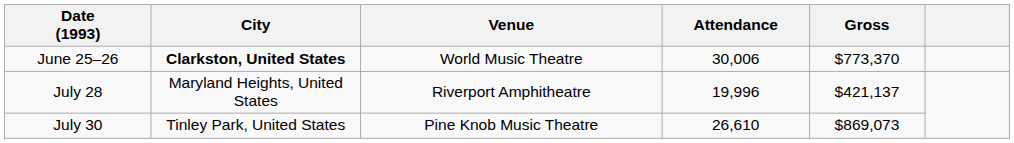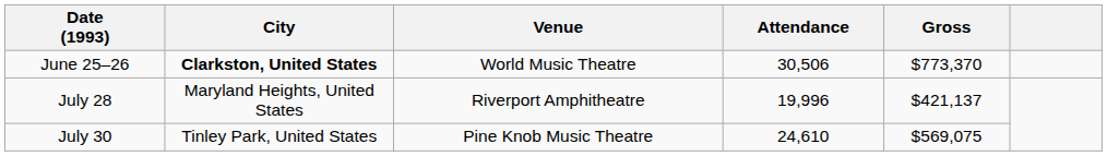 <table class="wikitable sortable plainrowheaders" style="text-align:center;">
 <tr>
 <th scope="col" style="width:9em;">Date<br>(1993)</th>
 <th scope="col" style="width:13em;">City</th>
 <th scope="col" style="width:19em;">Venue</th>
 <th scope="col" style="width:9em;">Attendance</th>
 <th scope="col" style="width:7em;">Gross</th>
 <th scope="col" style="width:5em;" class="unsortable"></th>
 </tr>
 <tr>
 <td>June 25–26</td>
 <td><strong>Clarkston, United States</strong></td>
 <td>World Music Theatre</td>
-<td>30,006</td>
+<td>30,506</td>
 <td>$773,370</td>
 <td></td>
 </tr>
 <tr>
 <td>July 28</td>
 <td>Maryland Heights, United States</td>
 <td>Riverport Amphitheatre</td>
 <td>19,996</td>
 <td>$421,137</td>
 <td rowspan="2"></td>
 </tr>
 <tr>
 <td>July 30</td>
 <td>Tinley Park, United States</td>
 <td>Pine Knob Music Theatre</td>
-<td>26,610</td>
-<td>$869,073</td>
+<td>24,610</td>
+<td>$569,075</td>
 </tr>
 </table>
